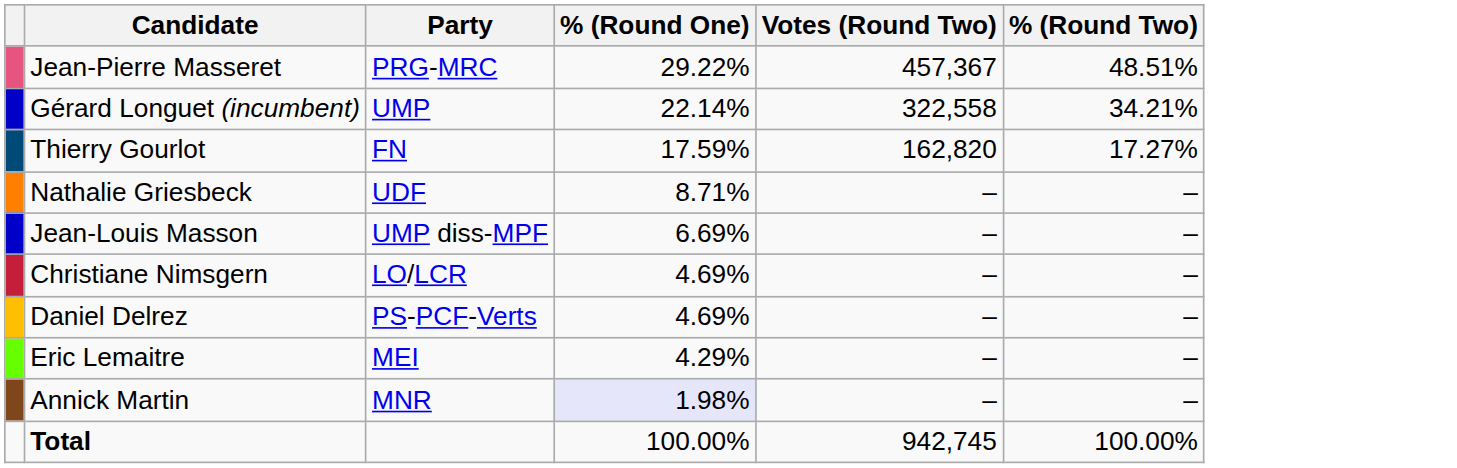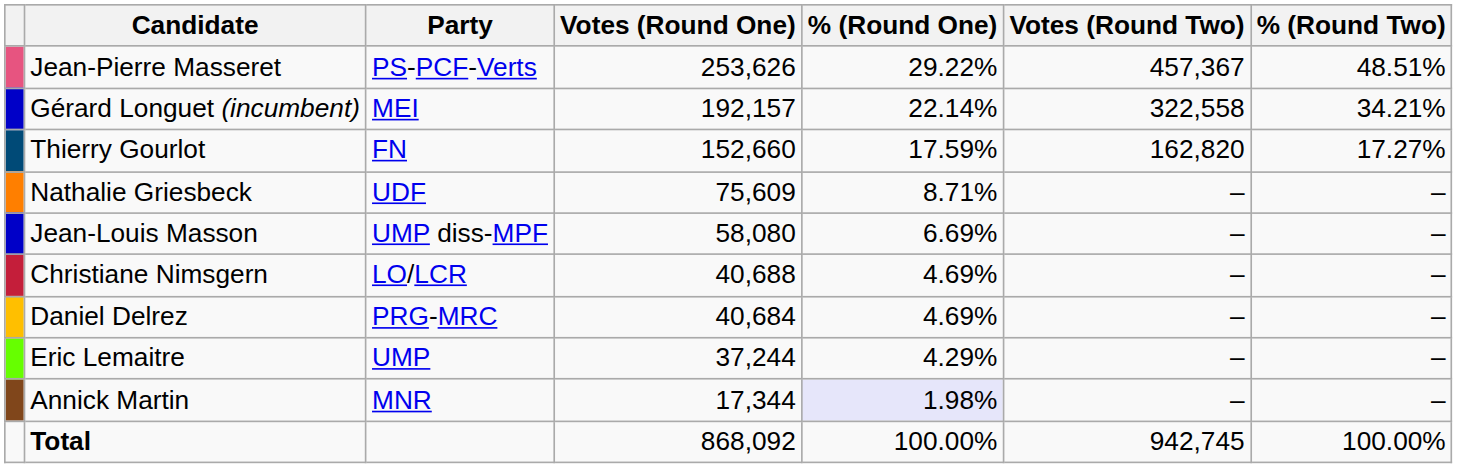 <table class="wikitable" style="text-align:right">
 <tr>
 <th></th>
 <th>Candidate</th>
 <th>Party</th>
+<th>Votes (Round One)</th>
 <th>% (Round One)</th>
 <th>Votes (Round Two)</th>
 <th>% (Round Two)</th>
 </tr>
 <tr>
 <td bgcolor="#E75480"> </td>
 <td align=left>Jean-Pierre Masseret</td>
-<td align=left><a href='#'>PRG</a>-<a href='#'>MRC</a></td>
+<td align=left><a href='#'>PS</a>-<a href='#'>PCF</a>-<a href='#'>Verts</a></td>
+<td>253,626</td>
 <td>29.22%</td>
 <td>457,367</td>
 <td>48.51%</td>
 </tr>
 <tr>
 <td bgcolor="#0000c8"> </td>
 <td align=left>Gérard Longuet  <em>(incumbent)</em></td>
-<td align=left><a href='#'>UMP</a></td>
+<td align=left><a href='#'>MEI</a></td>
+<td>192,157</td>
 <td>22.14%</td>
 <td>322,558</td>
 <td>34.21%</td>
 </tr>
 <tr>
 <td bgcolor="#004A77"> </td>
 <td align=left>Thierry Gourlot</td>
 <td align=left><a href='#'>FN</a></td>
+<td>152,660</td>
 <td>17.59%</td>
 <td>162,820</td>
 <td>17.27%</td>
 </tr>
 <tr>
 <td bgcolor="#FF7F00"> </td>
 <td align=left>Nathalie Griesbeck</td>
 <td align=left><a href='#'>UDF</a></td>
+<td>75,609</td>
 <td>8.71%</td>
 <td>–</td>
 <td>–</td>
 </tr>
 <tr>
 <td bgcolor="#0000c8"> </td>
 <td align=left>Jean-Louis Masson</td>
 <td align=left><a href='#'>UMP</a> diss-<a href='#'>MPF</a></td>
+<td>58,080</td>
 <td>6.69%</td>
 <td>–</td>
 <td>–</td>
 </tr>
 <tr>
 <td bgcolor="#C41E3A"> </td>
 <td align=left>Christiane Nimsgern</td>
 <td align=left><a href='#'>LO</a>/<a href='#'>LCR</a></td>
+<td>40,688</td>
 <td>4.69%</td>
 <td>–</td>
 <td>–</td>
 </tr>
 <tr>
 <td bgcolor="#FFBF00"> </td>
 <td align=left>Daniel Delrez</td>
-<td align=left><a href='#'>PS</a>-<a href='#'>PCF</a>-<a href='#'>Verts</a></td>
+<td align=left><a href='#'>PRG</a>-<a href='#'>MRC</a></td>
+<td>40,684</td>
 <td>4.69%</td>
 <td>–</td>
 <td>–</td>
 </tr>
 <tr>
 <td bgcolor="#66FF00"> </td>
 <td align=left>Eric Lemaitre</td>
-<td align=left><a href='#'>MEI</a></td>
+<td align=left><a href='#'>UMP</a></td>
+<td>37,244</td>
 <td>4.29%</td>
 <td>–</td>
 <td>–</td>
 </tr>
 <tr>
 <td bgcolor="#80461B"> </td>
 <td align=left>Annick Martin</td>
 <td align=left><a href='#'>MNR</a></td>
+<td>17,344</td>
 <td style="background: lavender;">1.98%</td>
 <td>–</td>
 <td>–</td>
 </tr>
 <tr>
 <td></td>
 <td align=left><strong>Total</strong></td>
 <td align=left></td>
+<td>868,092</td>
 <td>100.00%</td>
 <td>942,745</td>
 <td>100.00%</td>
 </tr>
 </table>
